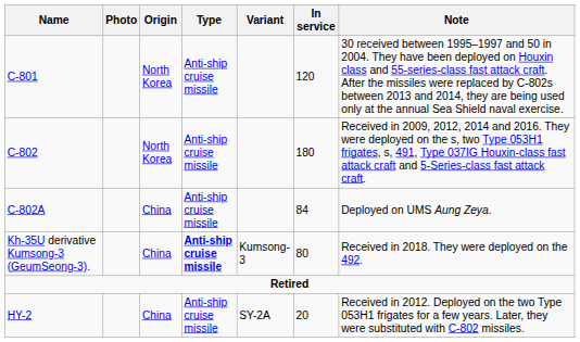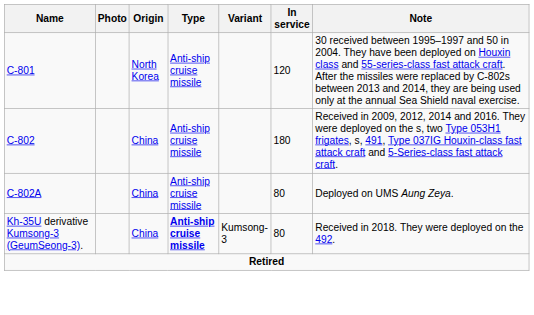 <table class="wikitable" style="font-size:97%; width:90%">
 <tr>
 <th>Name</th>
 <th>Photo</th>
 <th>Origin</th>
 <th>Type</th>
 <th>Variant</th>
 <th>In service</th>
 <th>Note</th>
 </tr>
 <tr>
 <td><a href='#'>C-801</a></td>
 <td></td>
 <td><a href='#'>North Korea</a></td>
 <td><a href='#'>Anti-ship</a> <a href='#'>cruise missile</a></td>
 <td></td>
 <td>120</td>
 <td>30  received between 1995–1997 and 50 in 2004. They have been deployed on <a href='#'>Houxin class</a> and <a href='#'>55-series-class fast attack craft</a>. After the missiles were replaced by C-802s between 2013 and 2014, they are being used only at the annual Sea Shield naval exercise.</td>
 </tr>
 <tr>
 <td><a href='#'>C-802</a></td>
 <td></td>
-<td><a href='#'>North Korea</a></td>
+<td><a href='#'>China</a></td>
 <td><a href='#'>Anti-ship</a> <a href='#'>cruise missile</a></td>
 <td></td>
 <td>180</td>
 <td>Received in 2009, 2012, 2014 and 2016. They were deployed on the s, two <a href='#'>Type 053H1 frigates</a>, s, <a href='#'>491</a>, <a href='#'>Type 037IG Houxin-class fast attack craft</a> and <a href='#'>5-Series-class fast attack craft</a>.</td>
 </tr>
 <tr>
 <td><a href='#'>C-802A</a></td>
 <td></td>
 <td><a href='#'>China</a></td>
 <td><a href='#'>Anti-ship</a> <a href='#'>cruise missile</a></td>
 <td></td>
-<td>84</td>
+<td>80</td>
 <td>Deployed on UMS <em>Aung Zeya</em>.</td>
 </tr>
 <tr>
 <td><a href='#'>Kh-35U</a> derivative <a href='#'>Kumsong-3 (GeumSeong-3)</a>.</td>
 <td></td>
 <td><a href='#'>China</a></td>
 <td><strong><a href='#'>Anti-ship</a> <a href='#'>cruise missile</a></strong></td>
 <td>Kumsong-3</td>
 <td>80</td>
 <td>Received in 2018. They were deployed on the <a href='#'>492</a>.</td>
 </tr>
 <tr>
 <td align="center"; style=background: "lavender;" colspan="7"><strong>Retired</strong></td>
 </tr>
-<tr>
-<td><a href='#'>HY-2</a></td>
-<td></td>
-<td><a href='#'>China</a></td>
-<td><a href='#'>Anti-ship</a> <a href='#'>cruise missile</a></td>
-<td>SY-2A</td>
-<td>20</td>
-<td>Received in 2012. Deployed on the two Type 053H1 frigates for a few years. Later, they were substituted with <a href='#'>C-802</a> missiles.</td>
-</tr>
 </table>
